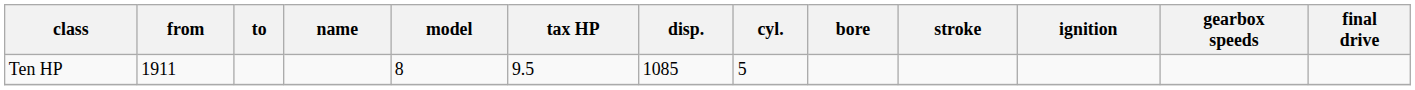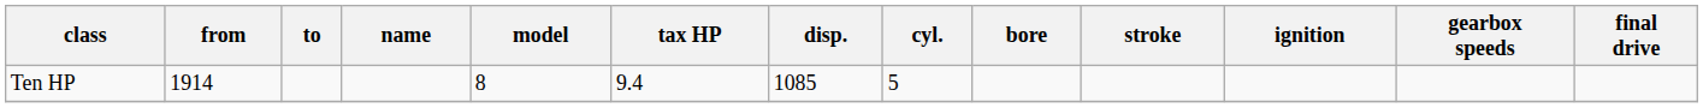 <table class="wikitable" style="font-size:85%; width:85%">
 <tr>
 <th>class</th>
 <th>from</th>
 <th>to</th>
 <th>name</th>
 <th>model</th>
 <th>tax HP</th>
 <th>disp.</th>
 <th>cyl.</th>
 <th>bore</th>
 <th>stroke</th>
 <th>ignition</th>
 <th>gearbox<br>speeds</th>
 <th>final<br>drive</th>
 </tr>
 <tr>
 <td>Ten HP</td>
-<td>1911</td>
+<td>1914</td>
 <td></td>
 <td></td>
 <td>8</td>
-<td>9.5</td>
+<td>9.4</td>
 <td>1085</td>
 <td>5</td>
 <td></td>
 <td></td>
 <td></td>
 <td></td>
 <td></td>
 </tr>
 <tr>
 </tr>
 </table>
